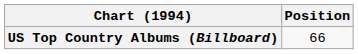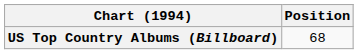 <table class="wikitable plainrowheaders" style="text-align:center">
 <tr>
 <th scope="col">Chart (1994)</th>
 <th scope="col">Position</th>
 </tr>
 <tr>
 <th scope="row">US Top Country Albums (<em>Billboard</em>)</th>
-<td>66</td>
+<td>68</td>
 </tr>
 </table>
